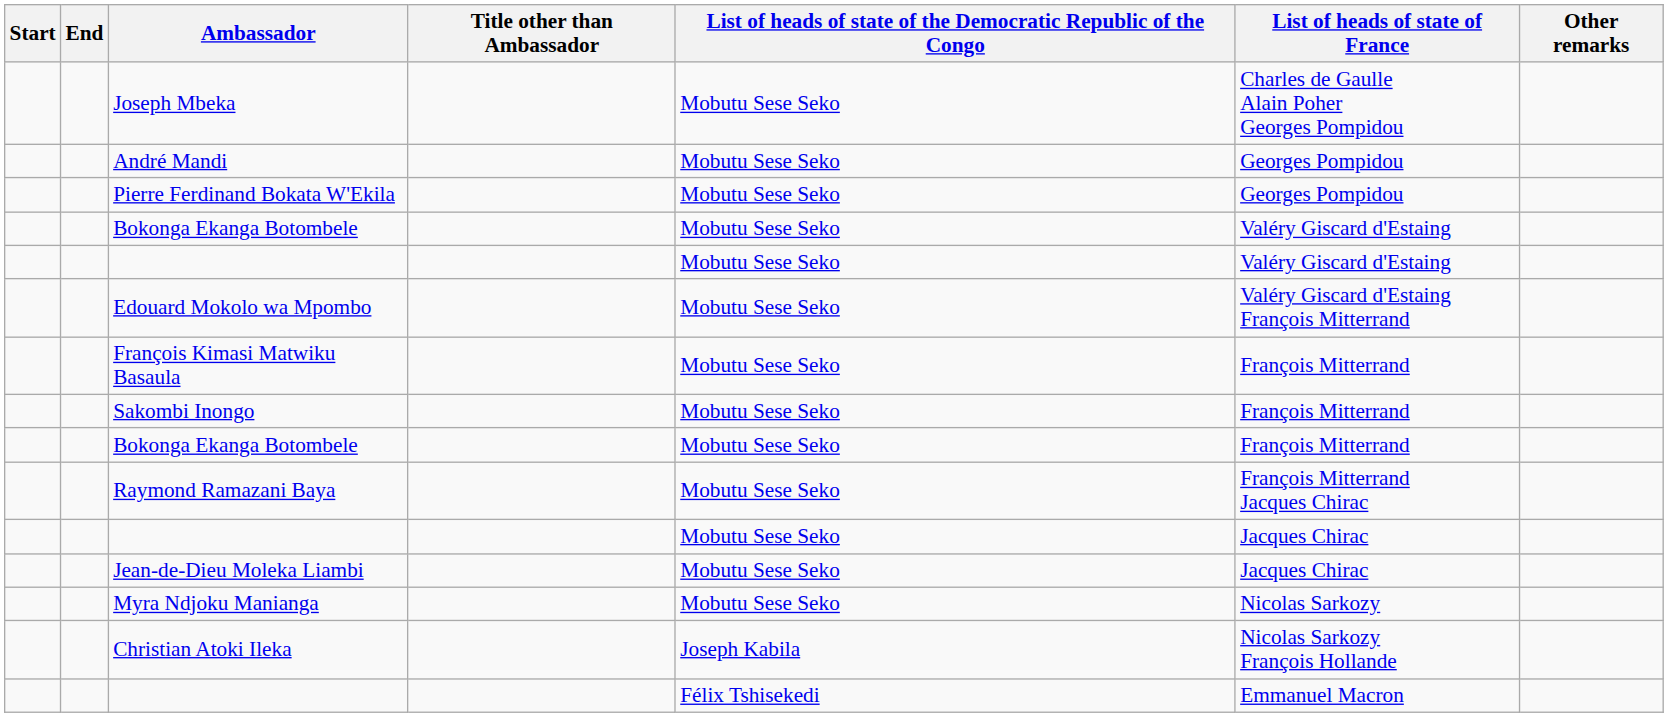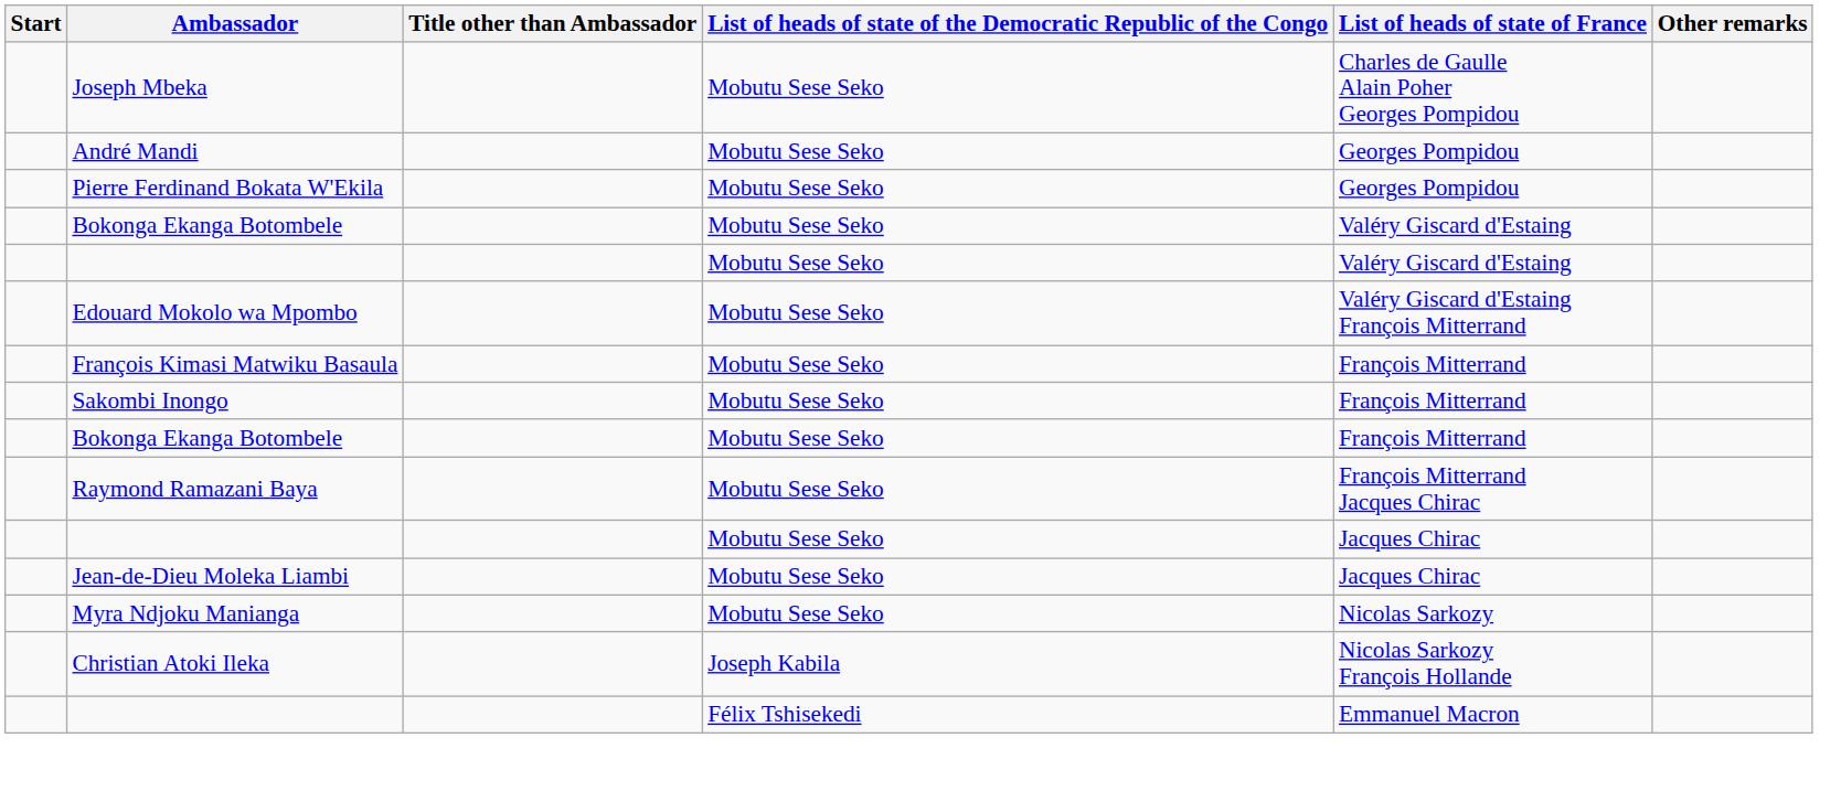 <table class="wikitable sortable">
 <tr>
 <th>Start</th>
-<th>End</th>
 <th><a href='#'>Ambassador</a></th>
 <th>Title other than Ambassador</th>
 <th><a href='#'>List of heads of state of the Democratic Republic of the Congo</a></th>
 <th><a href='#'>List of heads of state of France</a></th>
 <th>Other remarks</th>
 </tr>
 <tr>
-<td></td>
 <td></td>
 <td><a href='#'>Joseph Mbeka</a></td>
 <td></td>
 <td><a href='#'>Mobutu Sese Seko</a></td>
 <td><a href='#'>Charles de Gaulle</a><br><a href='#'>Alain Poher</a><br><a href='#'>Georges Pompidou</a></td>
 <td></td>
 </tr>
 <tr>
 <td></td>
-<td></td>
 <td><a href='#'>André Mandi</a></td>
 <td></td>
 <td><a href='#'>Mobutu Sese Seko</a></td>
 <td><a href='#'>Georges Pompidou</a></td>
 <td></td>
 </tr>
 <tr>
 <td></td>
-<td></td>
 <td><a href='#'>Pierre Ferdinand Bokata W'Ekila</a></td>
 <td></td>
 <td><a href='#'>Mobutu Sese Seko</a></td>
 <td><a href='#'>Georges Pompidou</a></td>
 <td></td>
 </tr>
 <tr>
-<td></td>
 <td></td>
 <td><a href='#'>Bokonga Ekanga Botombele</a></td>
 <td></td>
 <td><a href='#'>Mobutu Sese Seko</a></td>
 <td><a href='#'>Valéry Giscard d'Estaing</a></td>
 <td></td>
 </tr>
 <tr>
 <td></td>
 <td></td>
 <td></td>
-<td></td>
 <td><a href='#'>Mobutu Sese Seko</a></td>
 <td><a href='#'>Valéry Giscard d'Estaing</a></td>
 <td></td>
 </tr>
 <tr>
-<td></td>
 <td></td>
 <td><a href='#'>Edouard Mokolo wa Mpombo</a></td>
 <td></td>
 <td><a href='#'>Mobutu Sese Seko</a></td>
 <td><a href='#'>Valéry Giscard d'Estaing</a><br><a href='#'>François Mitterrand</a></td>
 <td></td>
 </tr>
 <tr>
 <td></td>
-<td></td>
 <td><a href='#'>François Kimasi Matwiku Basaula</a></td>
 <td></td>
 <td><a href='#'>Mobutu Sese Seko</a></td>
 <td><a href='#'>François Mitterrand</a></td>
 <td></td>
 </tr>
 <tr>
-<td></td>
 <td></td>
 <td><a href='#'>Sakombi Inongo</a></td>
 <td></td>
 <td><a href='#'>Mobutu Sese Seko</a></td>
 <td><a href='#'>François Mitterrand</a></td>
 <td></td>
 </tr>
 <tr>
 <td></td>
-<td></td>
 <td><a href='#'>Bokonga Ekanga Botombele</a></td>
 <td></td>
 <td><a href='#'>Mobutu Sese Seko</a></td>
 <td><a href='#'>François Mitterrand</a></td>
 <td></td>
 </tr>
 <tr>
-<td></td>
 <td></td>
 <td><a href='#'>Raymond Ramazani Baya</a></td>
 <td></td>
 <td><a href='#'>Mobutu Sese Seko</a></td>
 <td><a href='#'>François Mitterrand</a><br><a href='#'>Jacques Chirac</a></td>
 <td></td>
 </tr>
 <tr>
 <td></td>
 <td></td>
 <td></td>
-<td></td>
 <td><a href='#'>Mobutu Sese Seko</a></td>
 <td><a href='#'>Jacques Chirac</a></td>
 <td></td>
 </tr>
 <tr>
-<td></td>
 <td></td>
 <td><a href='#'>Jean-de-Dieu Moleka Liambi</a></td>
 <td></td>
 <td><a href='#'>Mobutu Sese Seko</a></td>
 <td><a href='#'>Jacques Chirac</a></td>
 <td></td>
 </tr>
 <tr>
 <td></td>
-<td></td>
 <td><a href='#'>Myra Ndjoku Manianga</a></td>
 <td></td>
 <td><a href='#'>Mobutu Sese Seko</a></td>
 <td><a href='#'>Nicolas Sarkozy</a></td>
 <td></td>
 </tr>
 <tr>
-<td></td>
 <td></td>
 <td><a href='#'>Christian Atoki Ileka</a></td>
 <td></td>
 <td><a href='#'>Joseph Kabila</a></td>
 <td><a href='#'>Nicolas Sarkozy</a><br><a href='#'>François Hollande</a></td>
 <td></td>
 </tr>
 <tr>
 <td></td>
 <td></td>
 <td></td>
-<td></td>
 <td><a href='#'>Félix Tshisekedi</a></td>
 <td><a href='#'>Emmanuel Macron</a></td>
 <td></td>
 </tr>
 </table>
